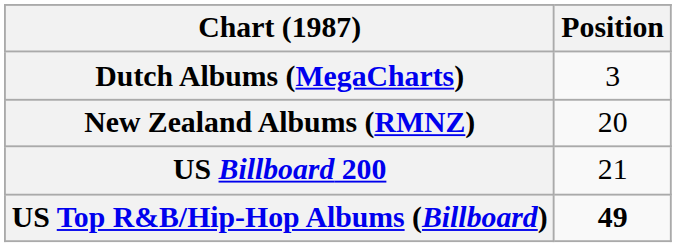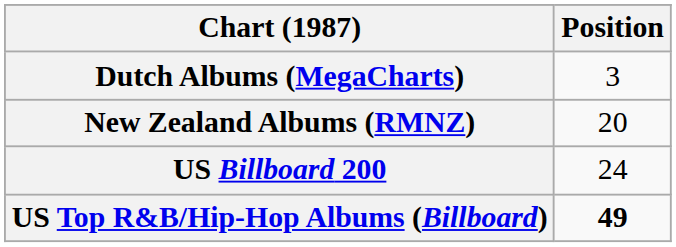 <table class="wikitable sortable plainrowheaders" style="text-align:center">
 <tr>
 <th scope="col">Chart (1987)</th>
 <th scope="col">Position</th>
 </tr>
 <tr>
 <th scope="row">Dutch Albums (<a href='#'>MegaCharts</a>)</th>
 <td>3</td>
 </tr>
 <tr>
 <th scope="row">New Zealand Albums (<a href='#'>RMNZ</a>)</th>
 <td>20</td>
 </tr>
 <tr>
 <th scope="row">US <a href='#'><em>Billboard</em> 200</a></th>
-<td>21</td>
+<td>24</td>
 </tr>
 <tr>
 <th scope="row">US <a href='#'>Top R&B/Hip-Hop Albums</a> (<em><a href='#'>Billboard</a></em>)</th>
 <td><strong>49</strong></td>
 </tr>
 </table>
